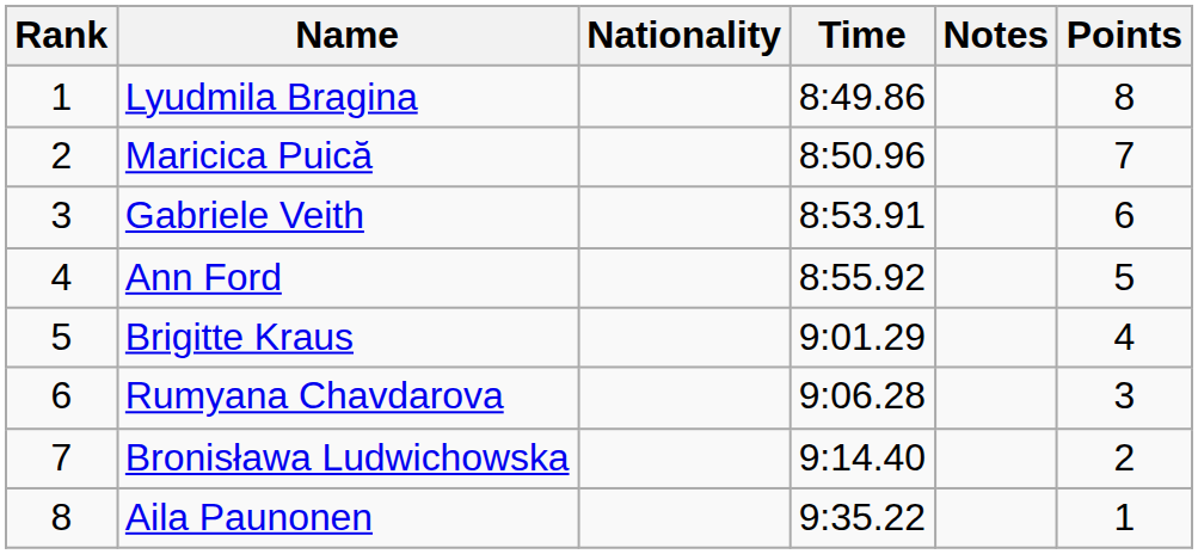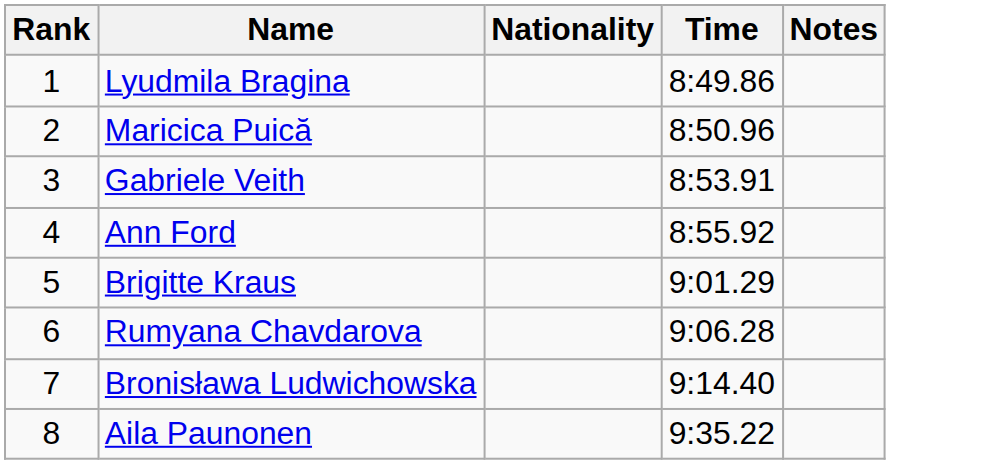 <table class="wikitable sortable" style="text-align:center">
 <tr>
 <th>Rank</th>
 <th>Name</th>
 <th>Nationality</th>
 <th>Time</th>
 <th>Notes</th>
-<th>Points</th>
 </tr>
 <tr>
 <td>1</td>
 <td align=left><a href='#'>Lyudmila Bragina</a></td>
 <td align=left></td>
 <td>8:49.86</td>
 <td></td>
-<td>8</td>
 </tr>
 <tr>
 <td>2</td>
 <td align=left><a href='#'>Maricica Puică</a></td>
 <td align=left></td>
 <td>8:50.96</td>
 <td></td>
-<td>7</td>
 </tr>
 <tr>
 <td>3</td>
 <td align=left><a href='#'>Gabriele Veith</a></td>
 <td align=left></td>
 <td>8:53.91</td>
 <td></td>
-<td>6</td>
 </tr>
 <tr>
 <td>4</td>
 <td align=left><a href='#'>Ann Ford</a></td>
 <td align=left></td>
 <td>8:55.92</td>
 <td></td>
-<td>5</td>
 </tr>
 <tr>
 <td>5</td>
 <td align=left><a href='#'>Brigitte Kraus</a></td>
 <td align=left></td>
 <td>9:01.29</td>
 <td></td>
-<td>4</td>
 </tr>
 <tr>
 <td>6</td>
 <td align=left><a href='#'>Rumyana Chavdarova</a></td>
 <td align=left></td>
 <td>9:06.28</td>
 <td></td>
-<td>3</td>
 </tr>
 <tr>
 <td>7</td>
 <td align=left><a href='#'>Bronisława Ludwichowska</a></td>
 <td align=left></td>
 <td>9:14.40</td>
 <td></td>
-<td>2</td>
 </tr>
 <tr>
 <td>8</td>
 <td align=left><a href='#'>Aila Paunonen</a></td>
 <td align=left></td>
 <td>9:35.22</td>
 <td></td>
-<td>1</td>
 </tr>
 </table>
